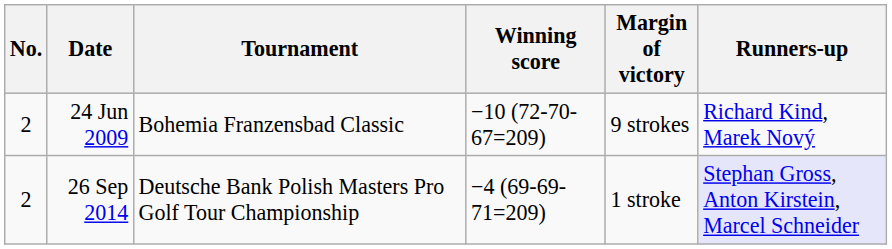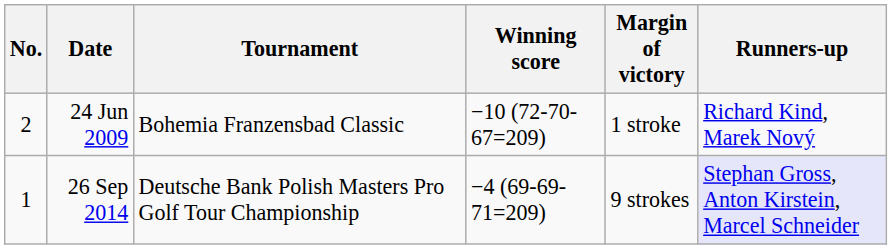 <table class="wikitable" style="font-size:95%;">
 <tr>
 <th>No.</th>
 <th>Date</th>
 <th>Tournament</th>
 <th>Winning score</th>
 <th>Margin of<br>victory</th>
 <th>Runners-up</th>
 </tr>
 <tr>
 <td align=center>2</td>
 <td align=right>24 Jun <a href='#'>2009</a></td>
 <td>Bohemia Franzensbad Classic</td>
 <td>−10 (72-70-67=209)</td>
-<td>9 strokes</td>
+<td>1 stroke</td>
 <td> <a href='#'>Richard Kind</a>,  <a href='#'>Marek Nový</a></td>
 </tr>
 <tr>
-<td align=center>2</td>
+<td align=center>1</td>
 <td align=right>26 Sep <a href='#'>2014</a></td>
 <td>Deutsche Bank Polish Masters Pro Golf Tour Championship</td>
 <td>−4 (69-69-71=209)</td>
-<td>1 stroke</td>
+<td>9 strokes</td>
 <td style="background: lavender;"> <a href='#'>Stephan Gross</a>,  <a href='#'>Anton Kirstein</a>,<br> <a href='#'>Marcel Schneider</a></td>
 </tr>
 </table>
